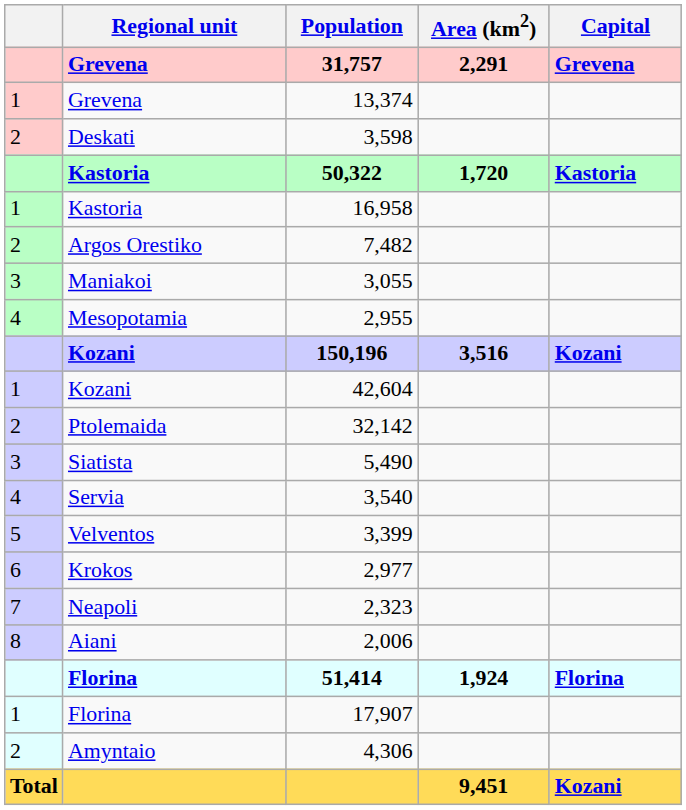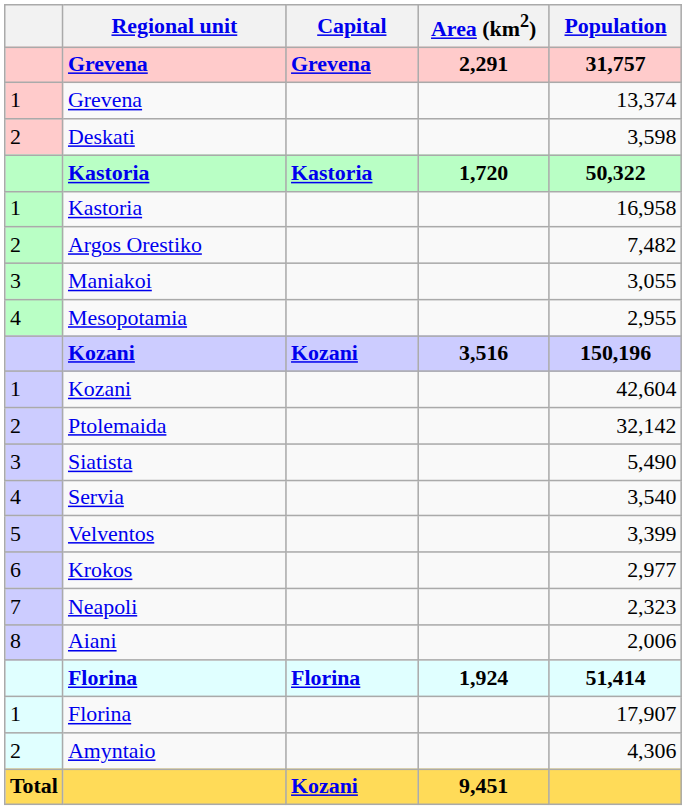 <table class="wikitable" style="text-align:left; font-size:90%">
 <tr>
 <th></th>
 <th width="140px" bgcolor="#6495ED"><a href='#'>Regional unit</a></th>
+<th width="80px" bgcolor="#6495ED"><a href='#'>Capital</a></th>
+<th width="80px" bgcolor="#6495ED"><a href='#'>Area</a> (km<sup>2</sup>)</th>
 <th width="80px" bgcolor="#6495ED"><a href='#'>Population</a></th>
-<th width="80px" bgcolor="#6495ED"><a href='#'>Area</a> (km<sup>2</sup>)</th>
-<th width="80px" bgcolor="#6495ED"><a href='#'>Capital</a></th>
 </tr>
 <tr>
 <td bgcolor="#FFCBCB"></td>
 <td bgcolor="#FFCBCB"><strong><a href='#'>Grevena</a></strong></td>
+<td bgcolor="#FFCBCB"><strong><a href='#'>Grevena</a></strong></td>
+<td style="text-align:center" bgcolor="#FFCBCB"><strong>2,291</strong></td>
 <td style="text-align:center" bgcolor="#FFCBCB"><strong>31,757</strong></td>
-<td style="text-align:center" bgcolor="#FFCBCB"><strong>2,291</strong></td>
-<td bgcolor="#FFCBCB"><strong><a href='#'>Grevena</a></strong></td>
 </tr>
 <tr>
 <td bgcolor="#FFCBCB">1</td>
 <td><a href='#'>Grevena</a></td>
-<td style="text-align:right">13,374</td>
 <td></td>
 <td></td>
+<td style="text-align:right">13,374</td>
 </tr>
 <tr>
 <td bgcolor="#FFCBCB">2</td>
 <td><a href='#'>Deskati</a></td>
-<td style="text-align:right">3,598</td>
 <td></td>
 <td></td>
+<td style="text-align:right">3,598</td>
 </tr>
 <tr>
 <td bgcolor="#B9FFC5"></td>
 <td bgcolor="#B9FFC5"><strong><a href='#'>Kastoria</a></strong></td>
+<td bgcolor="#B9FFC5"><strong><a href='#'>Kastoria</a></strong></td>
+<td style="text-align:center" bgcolor="#B9FFC5"><strong>1,720</strong></td>
 <td style="text-align:center" bgcolor="#B9FFC5"><strong>50,322</strong></td>
-<td style="text-align:center" bgcolor="#B9FFC5"><strong>1,720</strong></td>
-<td bgcolor="#B9FFC5"><strong><a href='#'>Kastoria</a></strong></td>
 </tr>
 <tr>
 <td bgcolor="#B9FFC5">1</td>
 <td><a href='#'>Kastoria</a></td>
-<td style="text-align:right">16,958</td>
 <td></td>
 <td></td>
+<td style="text-align:right">16,958</td>
 </tr>
 <tr>
 <td bgcolor="#B9FFC5">2</td>
 <td><a href='#'>Argos Orestiko</a></td>
-<td style="text-align:right">7,482</td>
 <td></td>
 <td></td>
+<td style="text-align:right">7,482</td>
 </tr>
 <tr>
 <td bgcolor="#B9FFC5">3</td>
 <td><a href='#'>Maniakoi</a></td>
-<td style="text-align:right">3,055</td>
 <td></td>
 <td></td>
+<td style="text-align:right">3,055</td>
 </tr>
 <tr>
 <td bgcolor="#B9FFC5">4</td>
 <td><a href='#'>Mesopotamia</a></td>
-<td style="text-align:right">2,955</td>
 <td></td>
 <td></td>
+<td style="text-align:right">2,955</td>
 </tr>
 <tr>
 <td bgcolor="#CCCCFF"></td>
 <td bgcolor="#CCCCFF"><strong><a href='#'>Kozani</a></strong></td>
+<td bgcolor="#CCCCFF"><strong><a href='#'>Kozani</a></strong></td>
+<td style="text-align:center" bgcolor="#CCCCFF"><strong>3,516</strong></td>
 <td style="text-align:center" bgcolor="#CCCCFF"><strong>150,196</strong></td>
-<td style="text-align:center" bgcolor="#CCCCFF"><strong>3,516</strong></td>
-<td bgcolor="#CCCCFF"><strong><a href='#'>Kozani</a></strong></td>
 </tr>
 <tr>
 <td bgcolor="#CCCCFF">1</td>
 <td><a href='#'>Kozani</a></td>
-<td style="text-align:right">42,604</td>
 <td></td>
 <td></td>
+<td style="text-align:right">42,604</td>
 </tr>
 <tr>
 <td bgcolor="#CCCCFF">2</td>
 <td><a href='#'>Ptolemaida</a></td>
-<td style="text-align:right">32,142</td>
 <td></td>
 <td></td>
+<td style="text-align:right">32,142</td>
 </tr>
 <tr>
 <td bgcolor="#CCCCFF">3</td>
 <td><a href='#'>Siatista</a></td>
-<td style="text-align:right">5,490</td>
 <td></td>
 <td></td>
+<td style="text-align:right">5,490</td>
 </tr>
 <tr>
 <td bgcolor="#CCCCFF">4</td>
 <td><a href='#'>Servia</a></td>
-<td style="text-align:right">3,540</td>
 <td></td>
 <td></td>
+<td style="text-align:right">3,540</td>
 </tr>
 <tr>
 <td bgcolor="#CCCCFF">5</td>
 <td><a href='#'>Velventos</a></td>
-<td style="text-align:right">3,399</td>
 <td></td>
 <td></td>
+<td style="text-align:right">3,399</td>
 </tr>
 <tr>
 <td bgcolor="#CCCCFF">6</td>
 <td><a href='#'>Krokos</a></td>
-<td style="text-align:right">2,977</td>
 <td></td>
 <td></td>
+<td style="text-align:right">2,977</td>
 </tr>
 <tr>
 <td bgcolor="#CCCCFF">7</td>
 <td><a href='#'>Neapoli</a></td>
-<td style="text-align:right">2,323</td>
 <td></td>
 <td></td>
+<td style="text-align:right">2,323</td>
 </tr>
 <tr>
 <td bgcolor="#CCCCFF">8</td>
 <td><a href='#'>Aiani</a></td>
-<td style="text-align:right">2,006</td>
 <td></td>
 <td></td>
+<td style="text-align:right">2,006</td>
 </tr>
 <tr>
 <td bgcolor="#E0FFFF"></td>
 <td bgcolor="#E0FFFF"><strong><a href='#'>Florina</a></strong></td>
+<td bgcolor="#E0FFFF"><strong><a href='#'>Florina</a></strong></td>
+<td style="text-align:center" bgcolor="#E0FFFF"><strong>1,924</strong></td>
 <td style="text-align:center" bgcolor="#E0FFFF"><strong>51,414</strong></td>
-<td style="text-align:center" bgcolor="#E0FFFF"><strong>1,924</strong></td>
-<td bgcolor="#E0FFFF"><strong><a href='#'>Florina</a></strong></td>
 </tr>
 <tr>
 <td bgcolor="#E0FFFF">1</td>
 <td><a href='#'>Florina</a></td>
-<td style="text-align:right">17,907</td>
 <td></td>
 <td></td>
+<td style="text-align:right">17,907</td>
 </tr>
 <tr>
 <td bgcolor="#E0FFFF">2</td>
 <td><a href='#'>Amyntaio</a></td>
-<td style="text-align:right">4,306</td>
 <td></td>
 <td></td>
+<td style="text-align:right">4,306</td>
 </tr>
 <tr>
 <td bgcolor="#FFDB58"><strong>Total</strong></td>
 <td bgcolor="#FFDB58"></td>
+<td bgcolor="#FFDB58"><strong><a href='#'>Kozani</a></strong></td>
+<td style="text-align:center" bgcolor="#FFDB58"><strong>9,451</strong></td>
 <td style="text-align:center" bgcolor="#FFDB58"></td>
-<td style="text-align:center" bgcolor="#FFDB58"><strong>9,451</strong></td>
-<td bgcolor="#FFDB58"><strong><a href='#'>Kozani</a></strong></td>
 </tr>
 </table>
